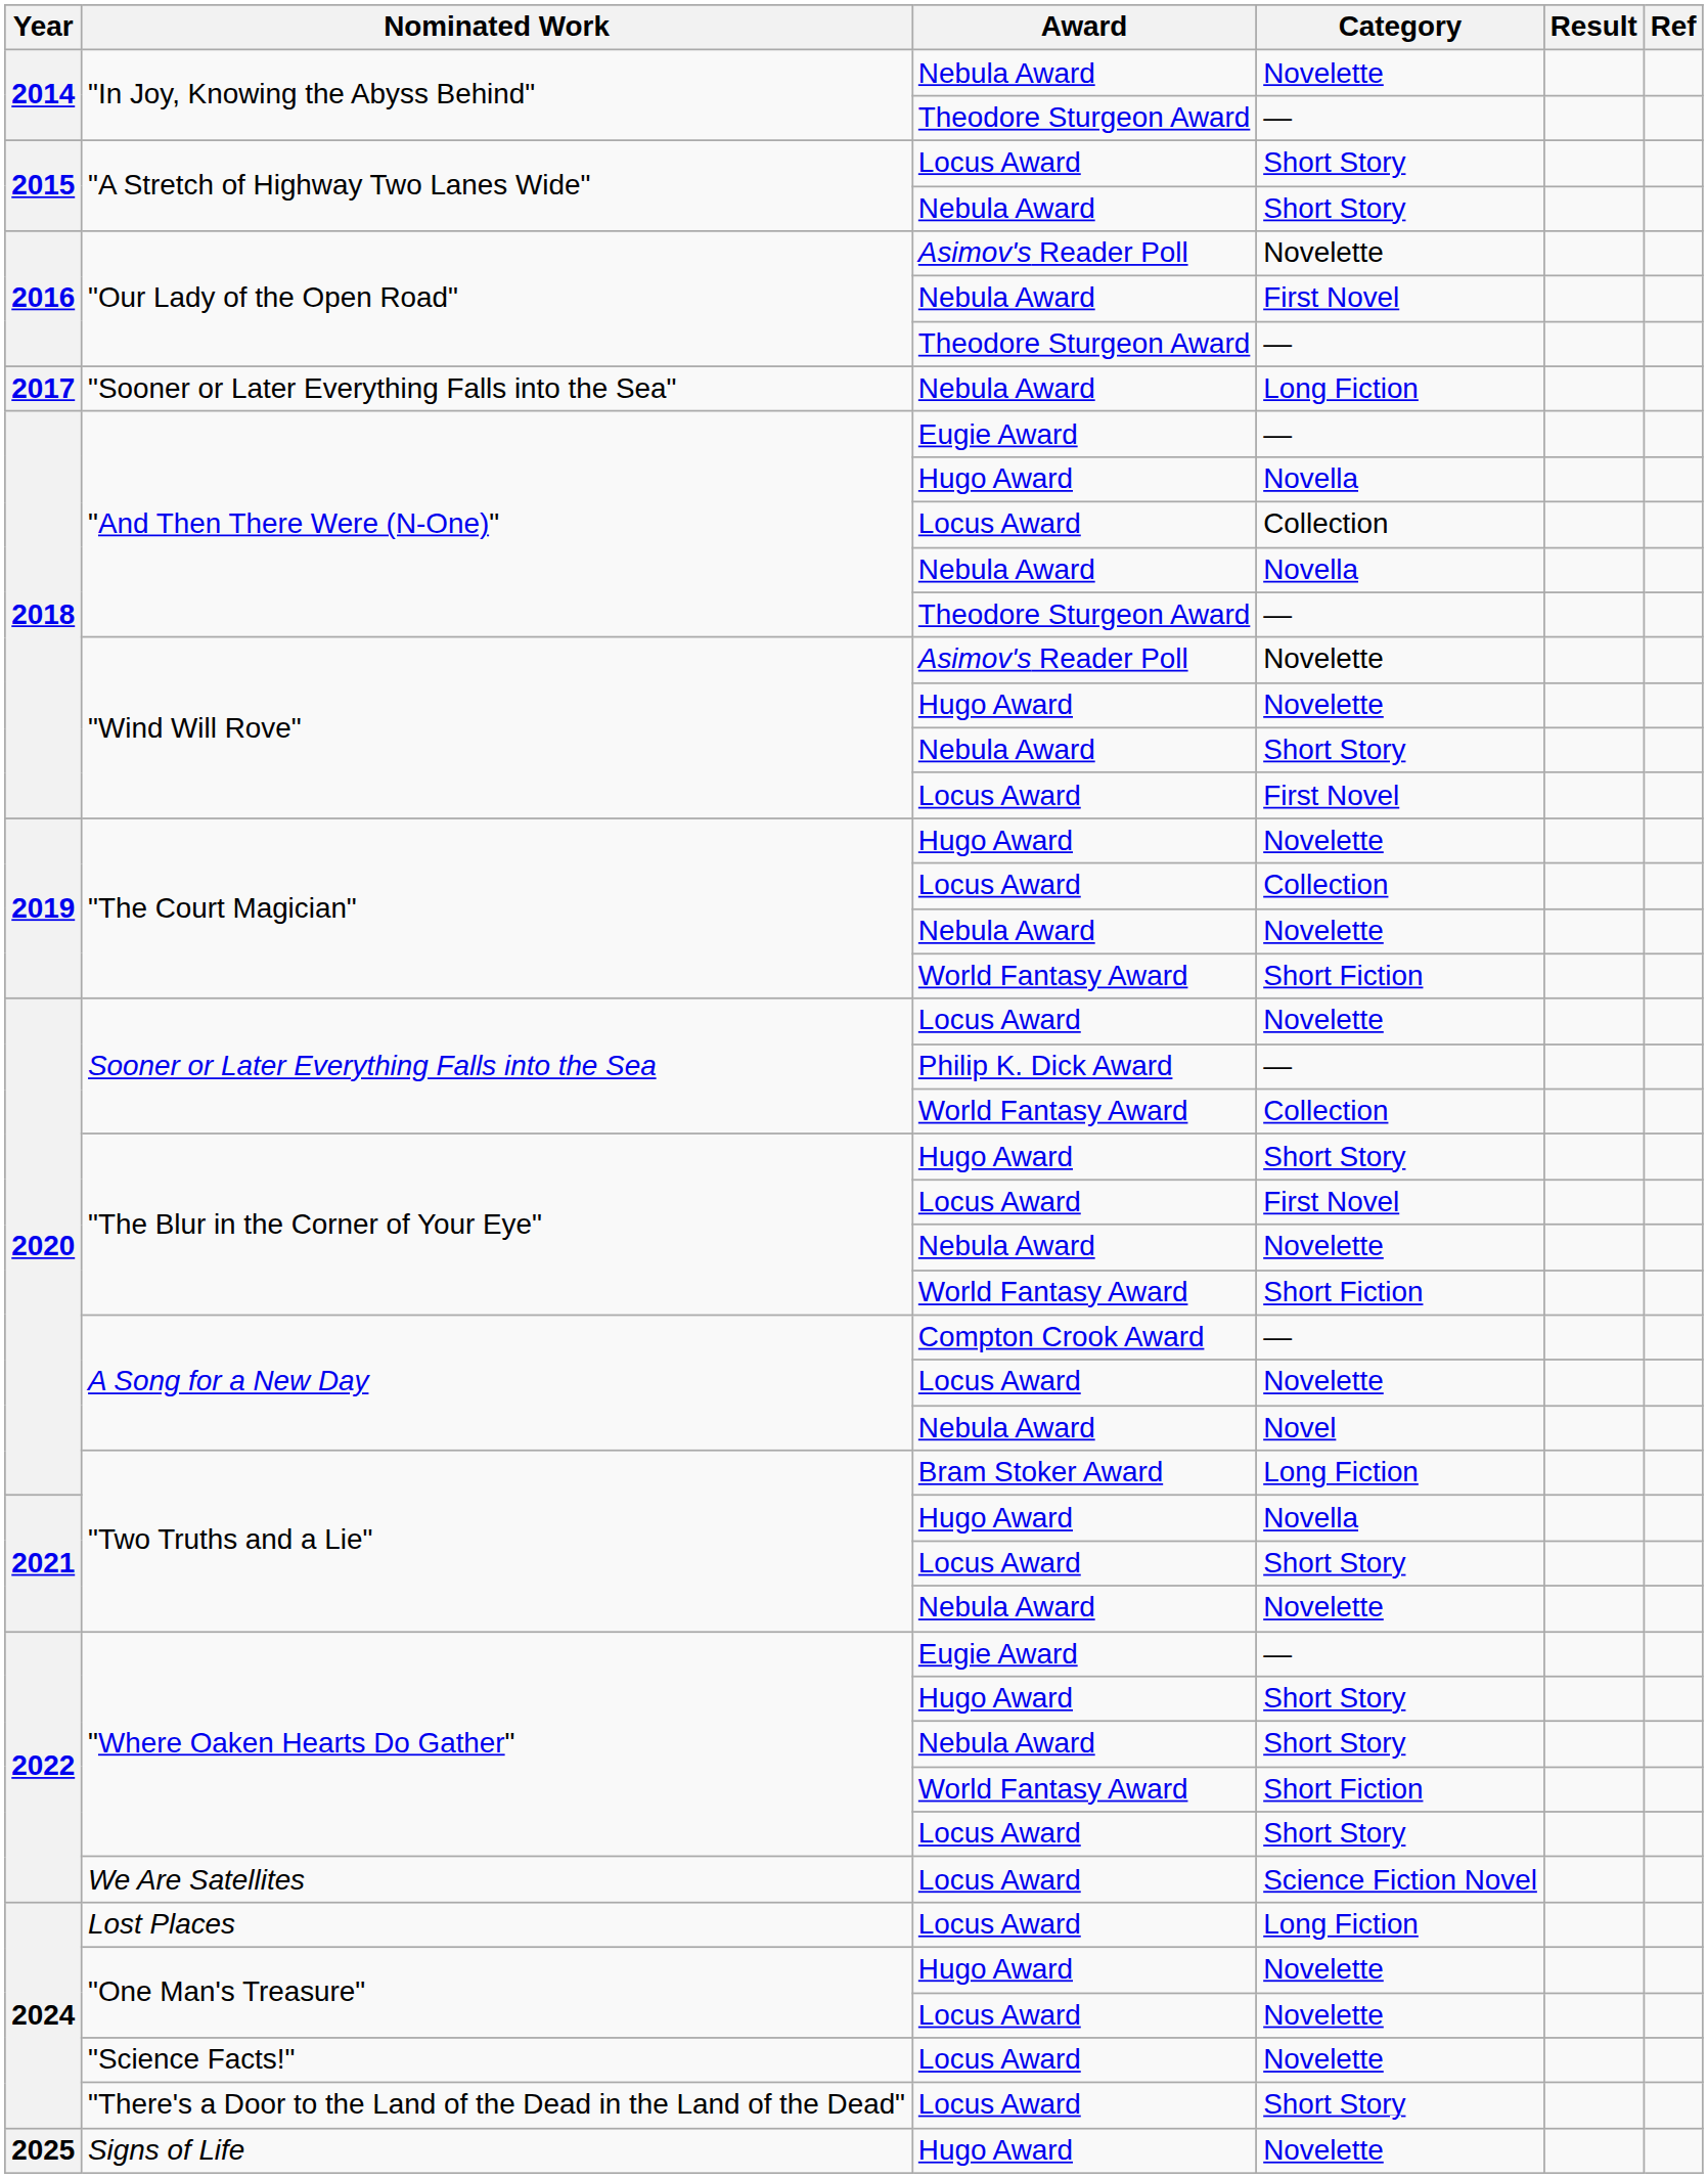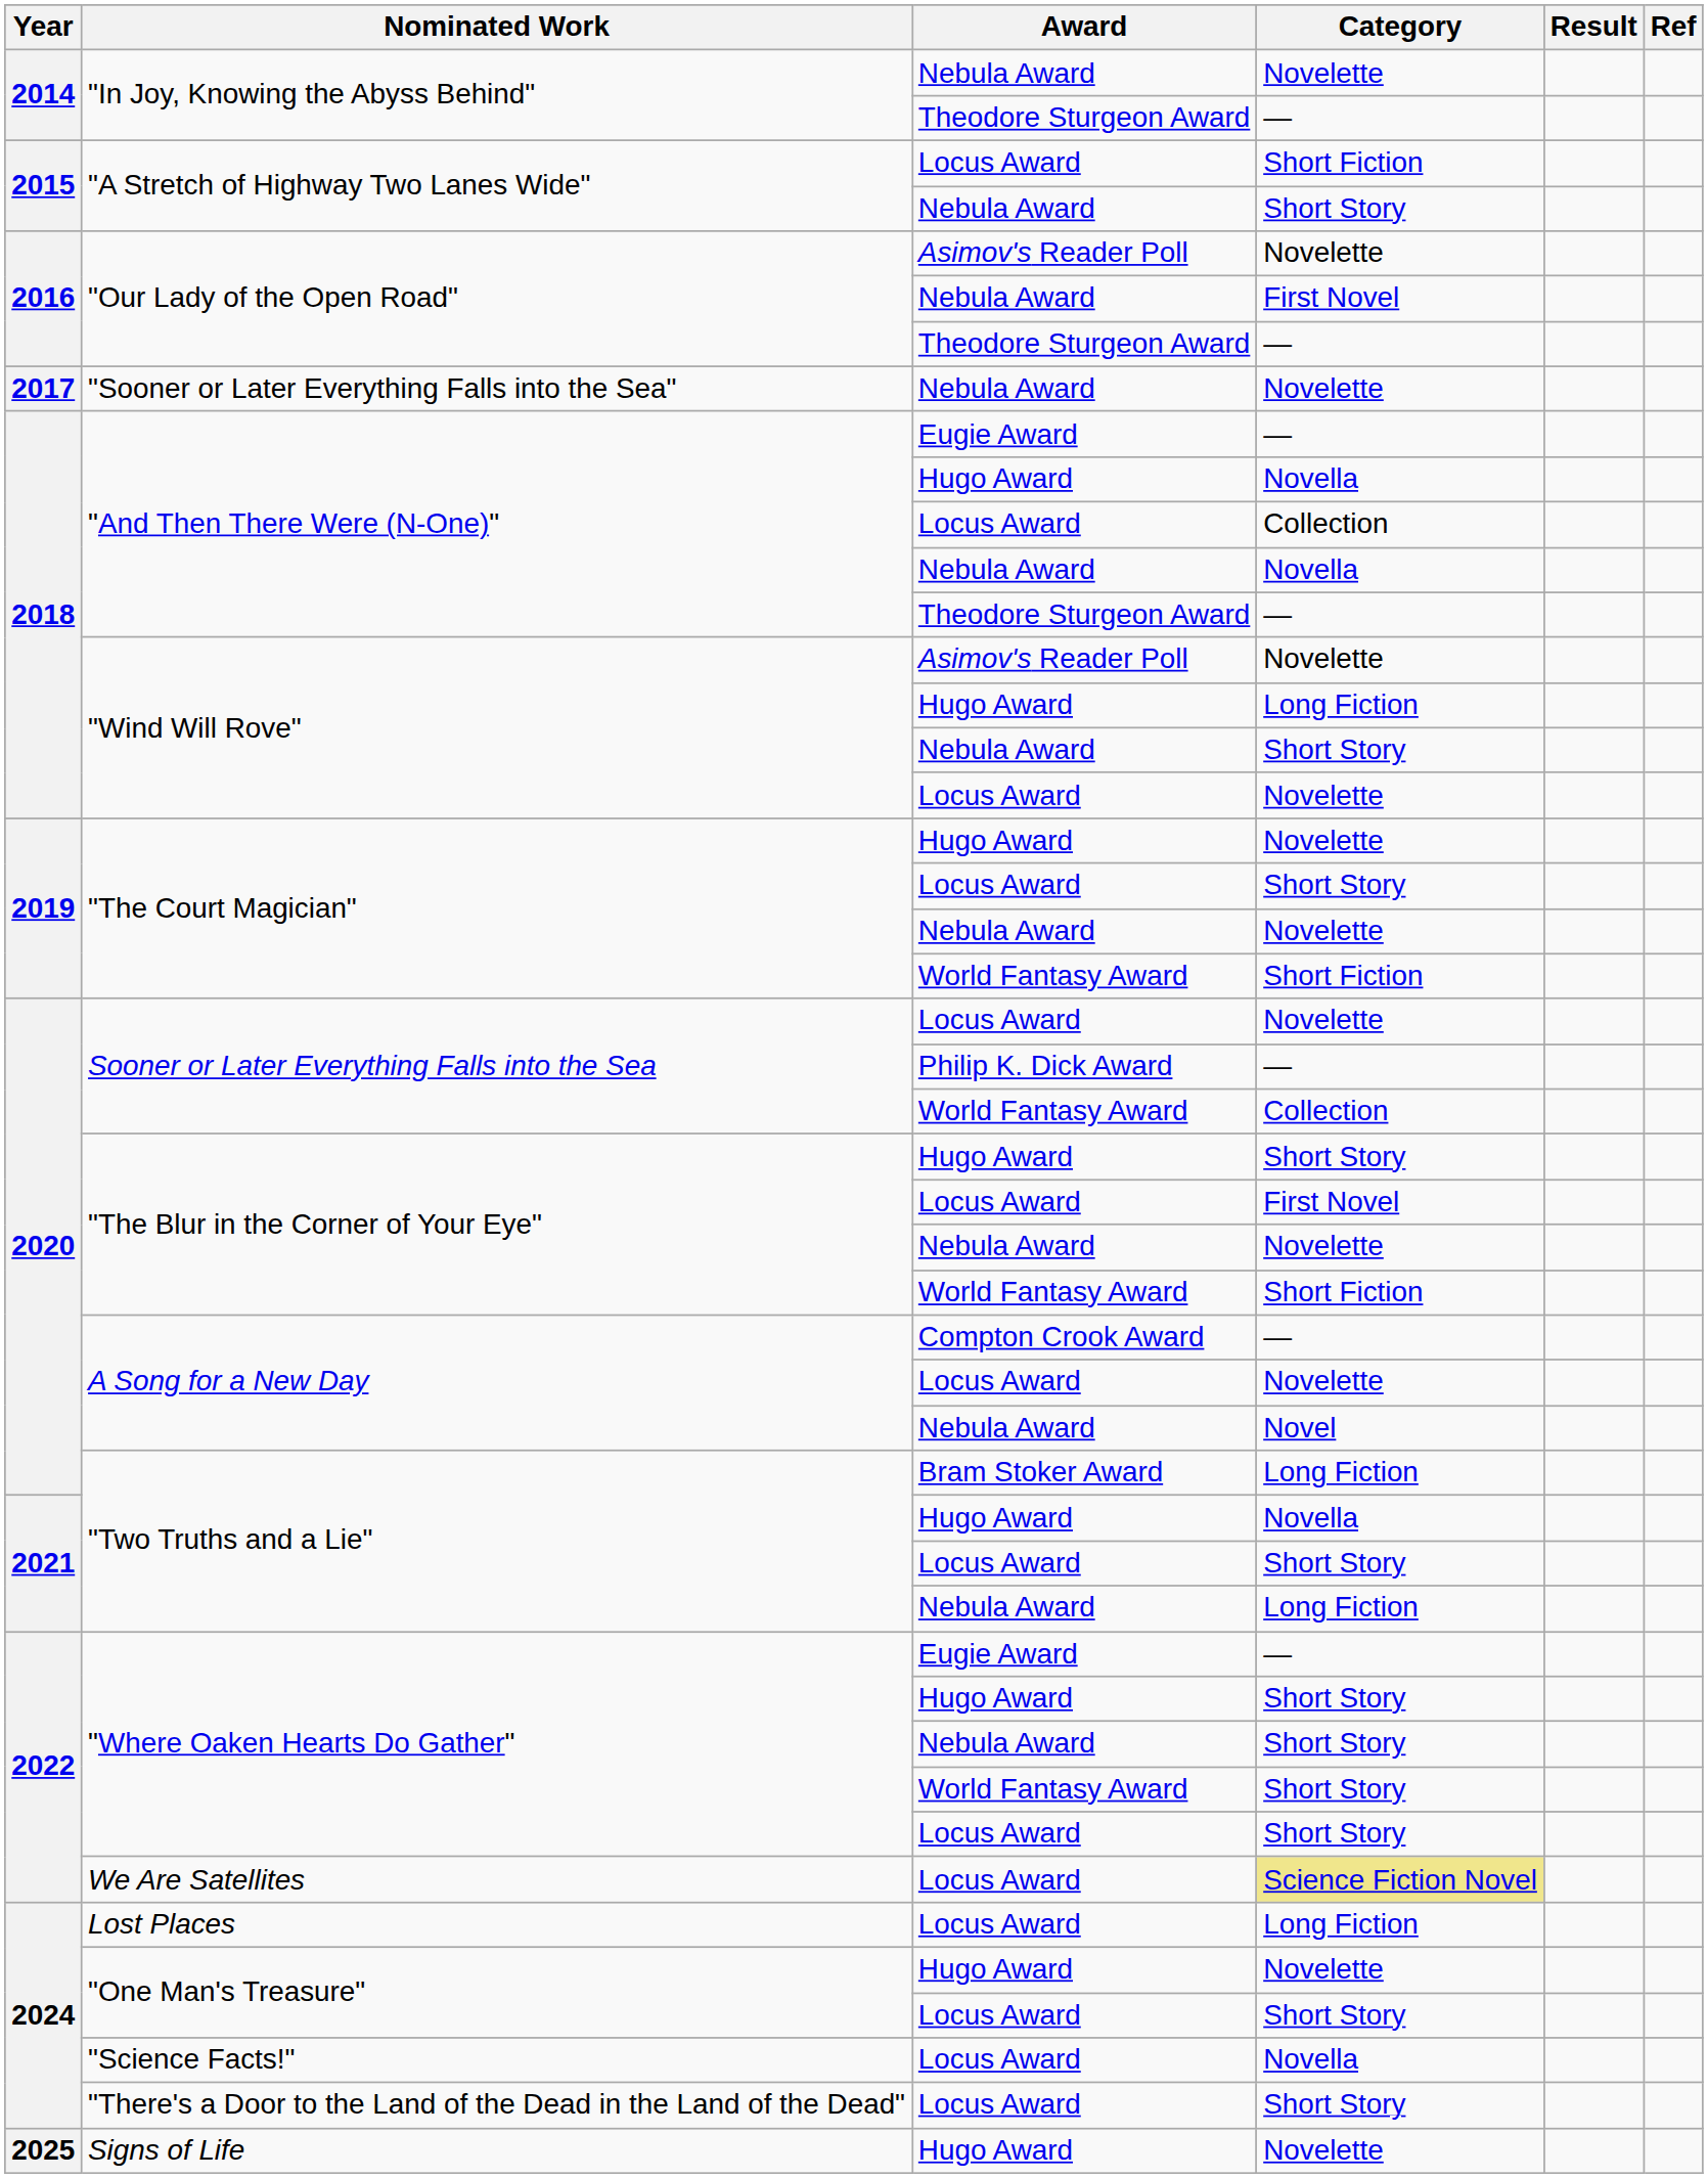 <table class="wikitable sortable">
 <tr>
 <th>Year</th>
 <th>Nominated Work</th>
 <th>Award</th>
 <th>Category</th>
 <th>Result</th>
 <th>Ref</th>
 </tr>
 <tr>
 <th rowspan="2"><a href='#'>2014</a></th>
 <td rowspan="2">"In Joy, Knowing the Abyss Behind"</td>
 <td><a href='#'>Nebula Award</a></td>
 <td><a href='#'>Novelette</a></td>
 <td></td>
 <td></td>
 </tr>
 <tr>
 <td><a href='#'>Theodore Sturgeon Award</a></td>
 <td>—</td>
 <td></td>
 <td></td>
 </tr>
 <tr>
 <th rowspan="2"><a href='#'>2015</a></th>
 <td rowspan="2">"A Stretch of Highway Two Lanes Wide"</td>
 <td><a href='#'>Locus Award</a></td>
-<td><a href='#'>Short Story</a></td>
+<td><a href='#'>Short Fiction</a></td>
 <td></td>
 <td></td>
 </tr>
 <tr>
 <td><a href='#'>Nebula Award</a></td>
 <td><a href='#'>Short Story</a></td>
 <td></td>
 <td></td>
 </tr>
 <tr>
 <th rowspan="3"><a href='#'>2016</a></th>
 <td rowspan="3">"Our Lady of the Open Road"</td>
 <td><a href='#'><em>Asimov's</em> Reader Poll</a></td>
 <td>Novelette</td>
 <td></td>
 <td></td>
 </tr>
 <tr>
 <td><a href='#'>Nebula Award</a></td>
 <td><a href='#'>First Novel</a></td>
 <td></td>
 <td></td>
 </tr>
 <tr>
 <td><a href='#'>Theodore Sturgeon Award</a></td>
 <td>—</td>
 <td></td>
 <td></td>
 </tr>
 <tr>
 <th><a href='#'>2017</a></th>
 <td>"Sooner or Later Everything Falls into the Sea"</td>
 <td><a href='#'>Nebula Award</a></td>
-<td><a href='#'>Long Fiction</a></td>
+<td><a href='#'>Novelette</a></td>
 <td></td>
 <td></td>
 </tr>
 <tr>
 <th rowspan="9"><a href='#'>2018</a></th>
 <td rowspan="5">"<a href='#'>And Then There Were (N-One)</a>"</td>
 <td><a href='#'>Eugie Award</a></td>
 <td>—</td>
 <td></td>
 <td></td>
 </tr>
 <tr>
 <td><a href='#'>Hugo Award</a></td>
 <td><a href='#'>Novella</a></td>
 <td></td>
 <td></td>
 </tr>
 <tr>
 <td><a href='#'>Locus Award</a></td>
 <td>Collection</td>
 <td></td>
 <td></td>
 </tr>
 <tr>
 <td><a href='#'>Nebula Award</a></td>
 <td><a href='#'>Novella</a></td>
 <td></td>
 <td></td>
 </tr>
 <tr>
 <td><a href='#'>Theodore Sturgeon Award</a></td>
 <td>—</td>
 <td></td>
 <td></td>
 </tr>
 <tr>
 <td rowspan="4">"Wind Will Rove"</td>
 <td><a href='#'><em>Asimov's</em> Reader Poll</a></td>
 <td>Novelette</td>
 <td></td>
 <td></td>
 </tr>
 <tr>
 <td><a href='#'>Hugo Award</a></td>
-<td><a href='#'>Novelette</a></td>
+<td><a href='#'>Long Fiction</a></td>
 <td></td>
 <td></td>
 </tr>
 <tr>
 <td><a href='#'>Nebula Award</a></td>
 <td><a href='#'>Short Story</a></td>
 <td></td>
 <td></td>
 </tr>
 <tr>
 <td><a href='#'>Locus Award</a></td>
-<td><a href='#'>First Novel</a></td>
+<td><a href='#'>Novelette</a></td>
 <td></td>
 <td></td>
 </tr>
 <tr>
 <th rowspan="4"><a href='#'>2019</a></th>
 <td rowspan="4">"The Court Magician"</td>
 <td><a href='#'>Hugo Award</a></td>
 <td><a href='#'>Novelette</a></td>
 <td></td>
 <td></td>
 </tr>
 <tr>
 <td><a href='#'>Locus Award</a></td>
-<td><a href='#'>Collection</a></td>
+<td><a href='#'>Short Story</a></td>
 <td></td>
 <td></td>
 </tr>
 <tr>
 <td><a href='#'>Nebula Award</a></td>
 <td><a href='#'>Novelette</a></td>
 <td></td>
 <td></td>
 </tr>
 <tr>
 <td><a href='#'>World Fantasy Award</a></td>
 <td><a href='#'>Short Fiction</a></td>
 <td></td>
 <td></td>
 </tr>
 <tr>
 <th rowspan="11"><a href='#'>2020</a></th>
 <td rowspan="3"><em><a href='#'>Sooner or Later Everything Falls into the Sea</a></em></td>
 <td><a href='#'>Locus Award</a></td>
 <td><a href='#'>Novelette</a></td>
 <td></td>
 <td></td>
 </tr>
 <tr>
 <td><a href='#'>Philip K. Dick Award</a></td>
 <td>—</td>
 <td></td>
 <td></td>
 </tr>
 <tr>
 <td><a href='#'>World Fantasy Award</a></td>
 <td><a href='#'>Collection</a></td>
 <td></td>
 <td></td>
 </tr>
 <tr>
 <td rowspan="4">"The Blur in the Corner of Your Eye"</td>
 <td><a href='#'>Hugo Award</a></td>
 <td><a href='#'>Short Story</a></td>
 <td></td>
 <td></td>
 </tr>
 <tr>
 <td><a href='#'>Locus Award</a></td>
 <td><a href='#'>First Novel</a></td>
 <td></td>
 <td></td>
 </tr>
 <tr>
 <td><a href='#'>Nebula Award</a></td>
 <td><a href='#'>Novelette</a></td>
 <td></td>
 <td></td>
 </tr>
 <tr>
 <td><a href='#'>World Fantasy Award</a></td>
 <td><a href='#'>Short Fiction</a></td>
 <td></td>
 <td></td>
 </tr>
 <tr>
 <td rowspan="3"><em><a href='#'>A Song for a New Day</a></em></td>
 <td><a href='#'>Compton Crook Award</a></td>
 <td>—</td>
 <td></td>
 <td></td>
 </tr>
 <tr>
 <td><a href='#'>Locus Award</a></td>
 <td><a href='#'>Novelette</a></td>
 <td></td>
 <td></td>
 </tr>
 <tr>
 <td><a href='#'>Nebula Award</a></td>
 <td><a href='#'>Novel</a></td>
 <td></td>
 <td></td>
 </tr>
 <tr>
 <td rowspan="4">"Two Truths and a Lie"</td>
 <td><a href='#'>Bram Stoker Award</a></td>
 <td><a href='#'>Long Fiction</a></td>
 <td></td>
 <td></td>
 </tr>
 <tr>
 <th rowspan="3"><a href='#'>2021</a></th>
 <td><a href='#'>Hugo Award</a></td>
 <td><a href='#'>Novella</a></td>
 <td></td>
 <td></td>
 </tr>
 <tr>
 <td><a href='#'>Locus Award</a></td>
 <td><a href='#'>Short Story</a></td>
 <td></td>
 <td></td>
 </tr>
 <tr>
 <td><a href='#'>Nebula Award</a></td>
-<td><a href='#'>Novelette</a></td>
+<td><a href='#'>Long Fiction</a></td>
 <td></td>
 <td></td>
 </tr>
 <tr>
 <th rowspan="6"><a href='#'>2022</a></th>
 <td rowspan="5">"<a href='#'>Where Oaken Hearts Do Gather</a>"</td>
 <td><a href='#'>Eugie Award</a></td>
 <td>—</td>
 <td></td>
 <td></td>
 </tr>
 <tr>
 <td><a href='#'>Hugo Award</a></td>
 <td><a href='#'>Short Story</a></td>
 <td></td>
 <td></td>
 </tr>
 <tr>
 <td><a href='#'>Nebula Award</a></td>
 <td><a href='#'>Short Story</a></td>
 <td></td>
 <td></td>
 </tr>
 <tr>
 <td><a href='#'>World Fantasy Award</a></td>
-<td><a href='#'>Short Fiction</a></td>
+<td><a href='#'>Short Story</a></td>
 <td></td>
 <td></td>
 </tr>
 <tr>
 <td><a href='#'>Locus Award</a></td>
 <td><a href='#'>Short Story</a></td>
 <td></td>
 <td></td>
 </tr>
 <tr>
 <td><em>We Are Satellites</em></td>
 <td><a href='#'>Locus Award</a></td>
-<td><a href='#'>Science Fiction Novel</a></td>
+<td style="background: khaki;"><a href='#'>Science Fiction Novel</a></td>
 <td></td>
 <td></td>
 </tr>
 <tr>
 <th rowspan="5">2024</th>
 <td><em>Lost Places</em></td>
 <td><a href='#'>Locus Award</a></td>
 <td><a href='#'>Long Fiction</a></td>
 <td></td>
 <td></td>
 </tr>
 <tr>
 <td rowspan="2">"One Man's Treasure"</td>
 <td><a href='#'>Hugo Award</a></td>
 <td><a href='#'>Novelette</a></td>
 <td></td>
 <td></td>
 </tr>
 <tr>
 <td><a href='#'>Locus Award</a></td>
-<td><a href='#'>Novelette</a></td>
+<td><a href='#'>Short Story</a></td>
 <td></td>
 <td></td>
 </tr>
 <tr>
 <td>"Science Facts!"</td>
 <td><a href='#'>Locus Award</a></td>
-<td><a href='#'>Novelette</a></td>
+<td><a href='#'>Novella</a></td>
 <td></td>
 <td></td>
 </tr>
 <tr>
 <td>"There's a Door to the Land of the Dead in the Land of the Dead"</td>
 <td><a href='#'>Locus Award</a></td>
 <td><a href='#'>Short Story</a></td>
 <td></td>
 <td></td>
 </tr>
 <tr>
 <th>2025</th>
 <td><em>Signs of Life</em></td>
 <td><a href='#'>Hugo Award</a></td>
 <td><a href='#'>Novelette</a></td>
 <td></td>
 <td><br></td>
 </tr>
 </table>
